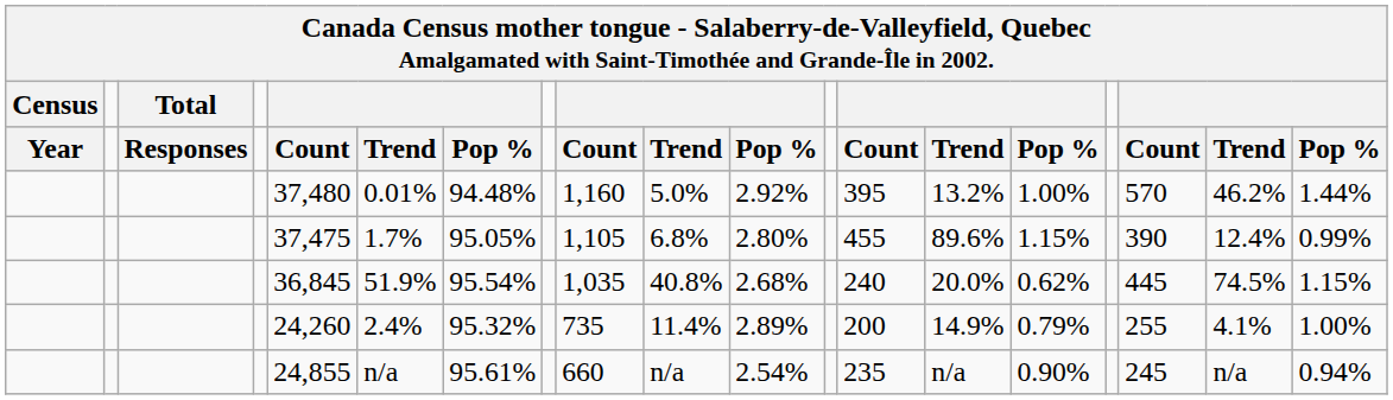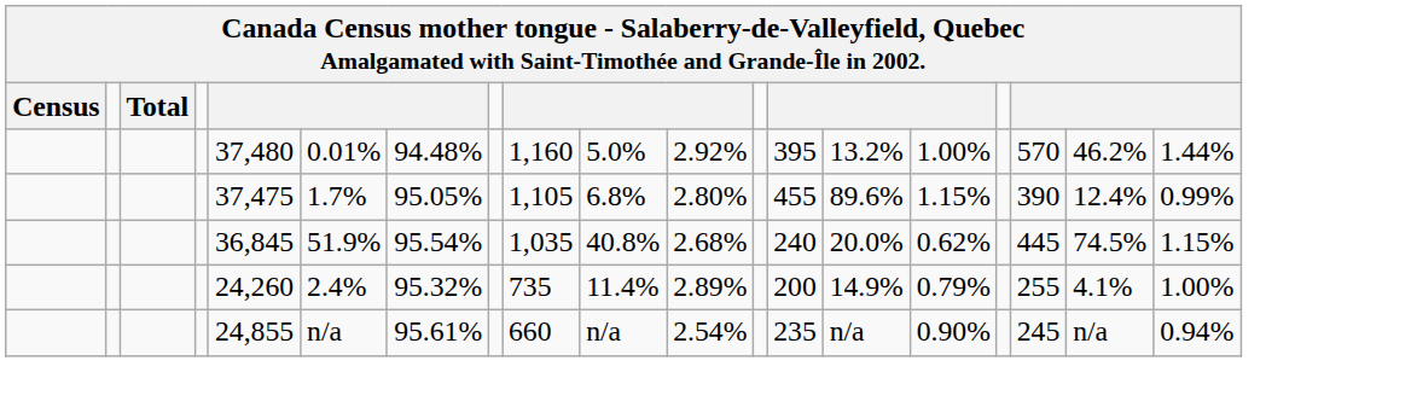 <table class="wikitable">
 <tr>
 <th colspan="19">Canada Census mother tongue - Salaberry-de-Valleyfield, Quebec<br><small>Amalgamated with Saint-Timothée and Grande-Île in 2002.</small></th>
 </tr>
 <tr>
 <th>Census</th>
 <td></td>
 <th>Total</th>
 <td colspan="1"></td>
 <th colspan="3"></th>
 <td colspan="1"></td>
 <th colspan="3"></th>
 <td colspan="1"></td>
 <th colspan="3"></th>
 <td colspan="1"></td>
 <th colspan="3"></th>
-</tr>
-<tr>
-<th>Year</th>
-<td></td>
-<th>Responses</th>
-<td></td>
-<th>Count</th>
-<th>Trend</th>
-<th>Pop %</th>
-<td></td>
-<th>Count</th>
-<th>Trend</th>
-<th>Pop %</th>
-<td></td>
-<th>Count</th>
-<th>Trend</th>
-<th>Pop %</th>
-<td></td>
-<th>Count</th>
-<th>Trend</th>
-<th>Pop %</th>
 </tr>
 <tr>
 <td></td>
 <td></td>
 <td></td>
 <td></td>
 <td>37,480</td>
 <td> 0.01%</td>
 <td>94.48%</td>
 <td></td>
 <td>1,160</td>
 <td> 5.0%</td>
 <td>2.92%</td>
 <td></td>
 <td>395</td>
 <td> 13.2%</td>
 <td>1.00%</td>
 <td></td>
 <td>570</td>
 <td> 46.2%</td>
 <td>1.44%</td>
 </tr>
 <tr>
 <td></td>
 <td></td>
 <td></td>
 <td></td>
 <td>37,475</td>
 <td> 1.7%</td>
 <td>95.05%</td>
 <td></td>
 <td>1,105</td>
 <td> 6.8%</td>
 <td>2.80%</td>
 <td></td>
 <td>455</td>
 <td> 89.6%</td>
 <td>1.15%</td>
 <td></td>
 <td>390</td>
 <td> 12.4%</td>
 <td>0.99%</td>
 </tr>
 <tr>
 <td></td>
 <td></td>
 <td></td>
 <td></td>
 <td>36,845</td>
 <td> 51.9%</td>
 <td>95.54%</td>
 <td></td>
 <td>1,035</td>
 <td> 40.8%</td>
 <td>2.68%</td>
 <td></td>
 <td>240</td>
 <td> 20.0%</td>
 <td>0.62%</td>
 <td></td>
 <td>445</td>
 <td> 74.5%</td>
 <td>1.15%</td>
 </tr>
 <tr>
 <td></td>
 <td></td>
 <td></td>
 <td></td>
 <td>24,260</td>
 <td> 2.4%</td>
 <td>95.32%</td>
 <td></td>
 <td>735</td>
 <td> 11.4%</td>
 <td>2.89%</td>
 <td></td>
 <td>200</td>
 <td> 14.9%</td>
 <td>0.79%</td>
 <td></td>
 <td>255</td>
 <td> 4.1%</td>
 <td>1.00%</td>
 </tr>
 <tr>
 <td></td>
 <td></td>
 <td></td>
 <td></td>
 <td>24,855</td>
 <td>n/a</td>
 <td>95.61%</td>
 <td></td>
 <td>660</td>
 <td>n/a</td>
 <td>2.54%</td>
 <td></td>
 <td>235</td>
 <td>n/a</td>
 <td>0.90%</td>
 <td></td>
 <td>245</td>
 <td>n/a</td>
 <td>0.94%</td>
 </tr>
 </table>
